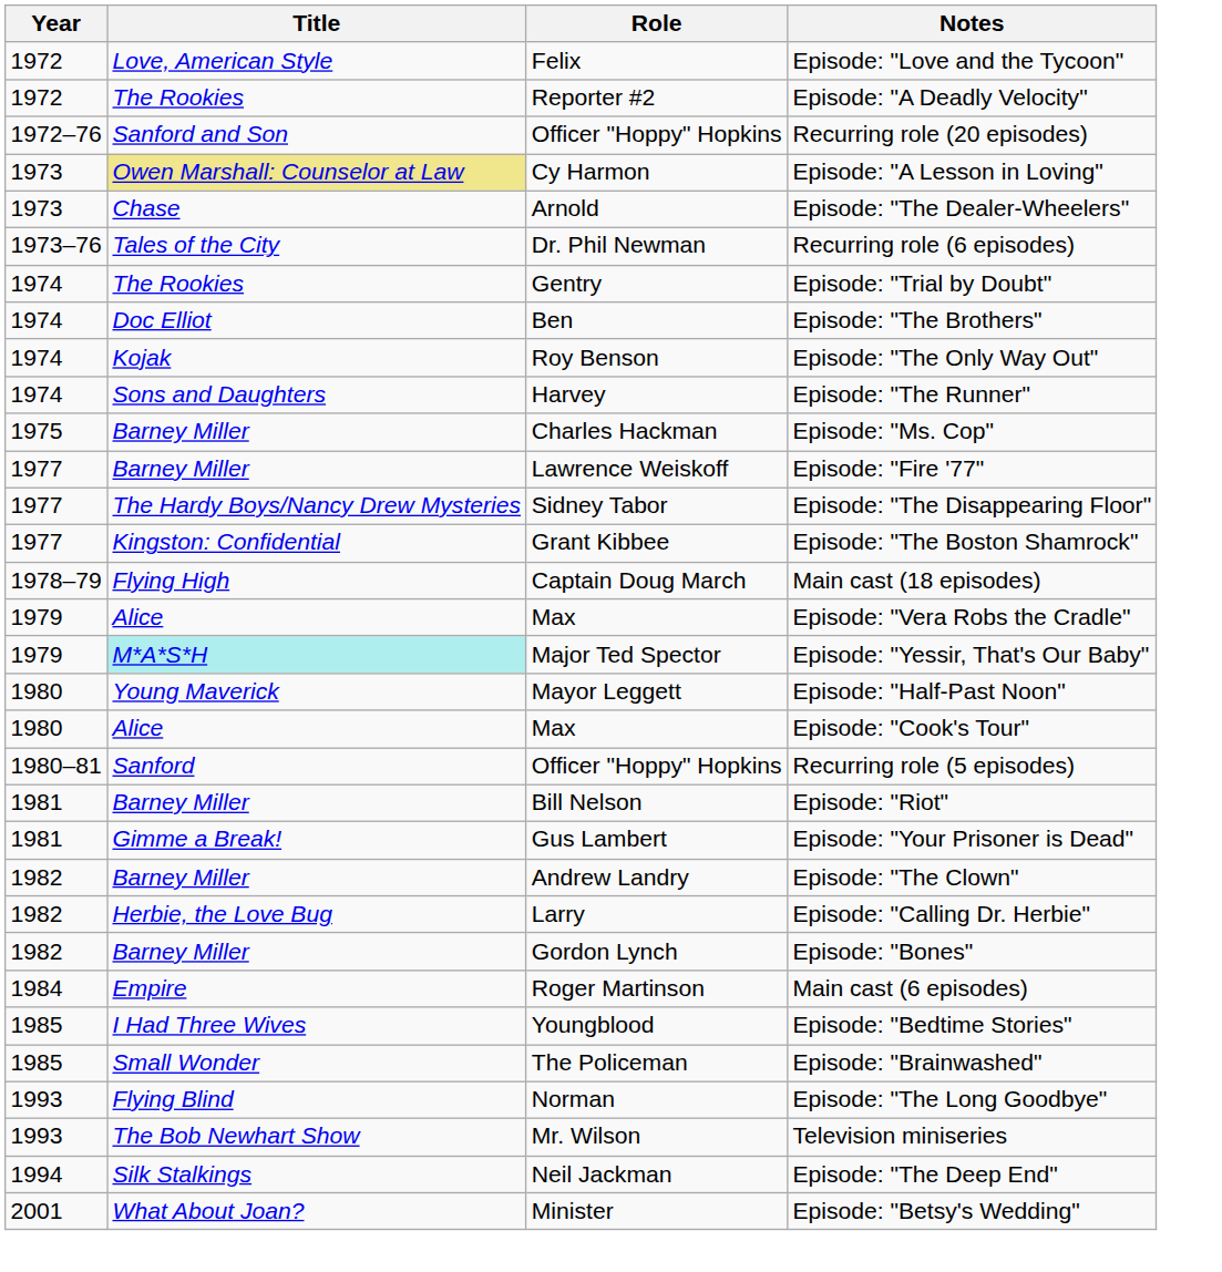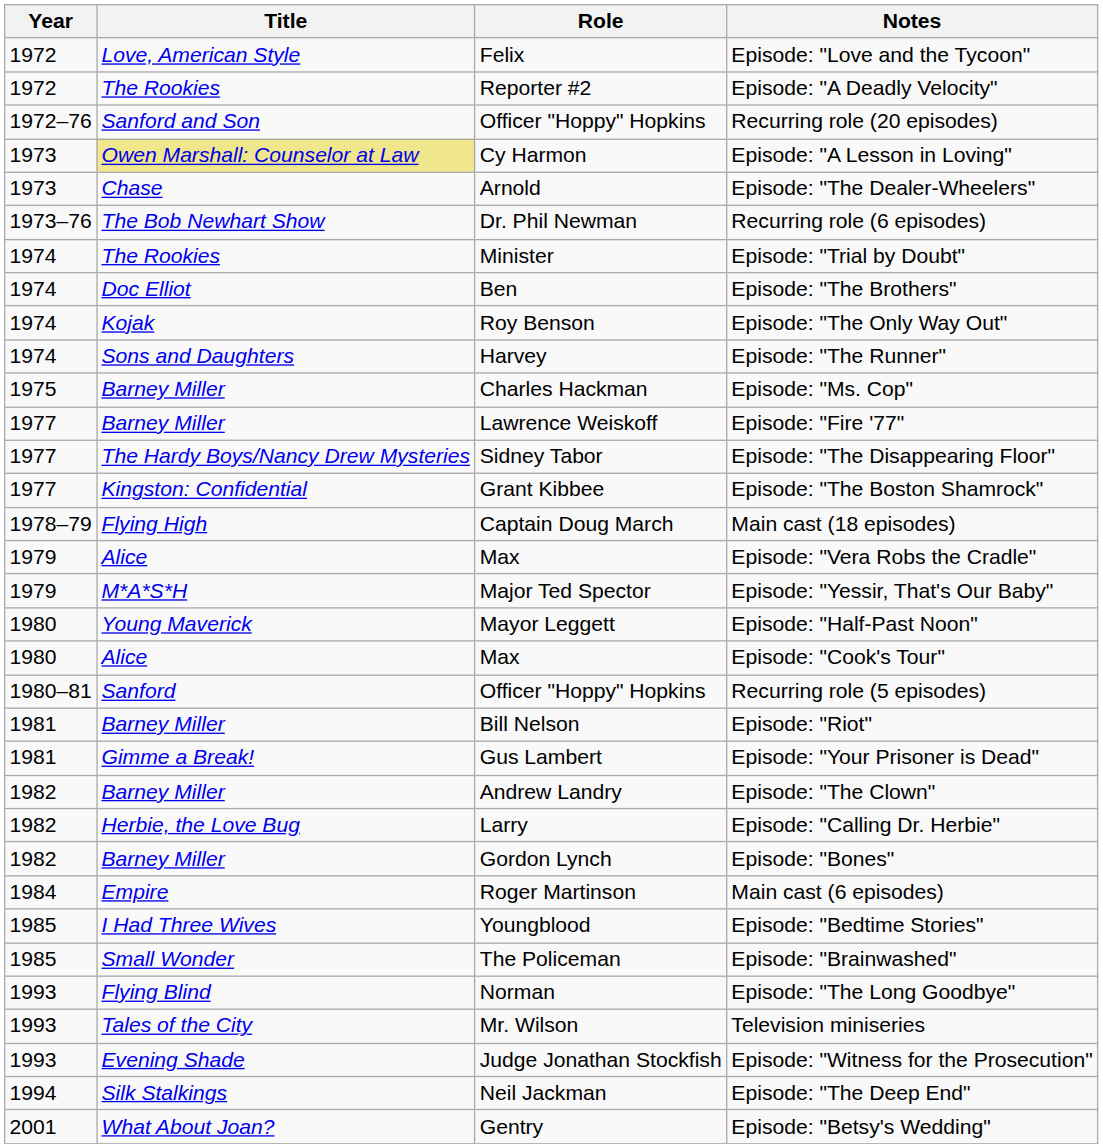 <table class="wikitable">
 <tr>
 <th>Year</th>
 <th>Title</th>
 <th>Role</th>
 <th>Notes</th>
 </tr>
 <tr>
 <td>1972</td>
 <td><em><a href='#'>Love, American Style</a></em></td>
 <td>Felix</td>
 <td>Episode: "Love and the Tycoon"</td>
 </tr>
 <tr>
 <td>1972</td>
 <td><em><a href='#'>The Rookies</a></em></td>
 <td>Reporter #2</td>
 <td>Episode: "A Deadly Velocity"</td>
 </tr>
 <tr>
 <td>1972–76</td>
 <td><em><a href='#'>Sanford and Son</a></em></td>
 <td>Officer "Hoppy" Hopkins</td>
 <td>Recurring role (20 episodes)</td>
 </tr>
 <tr>
 <td>1973</td>
 <td style="background: khaki;"><em><a href='#'>Owen Marshall: Counselor at Law</a></em></td>
 <td>Cy Harmon</td>
 <td>Episode: "A Lesson in Loving"</td>
 </tr>
 <tr>
 <td>1973</td>
 <td><em><a href='#'>Chase</a></em></td>
 <td>Arnold</td>
 <td>Episode: "The Dealer-Wheelers"</td>
 </tr>
 <tr>
 <td>1973–76</td>
-<td><em><a href='#'>Tales of the City</a></em></td>
+<td><em><a href='#'>The Bob Newhart Show</a></em></td>
 <td>Dr. Phil Newman</td>
 <td>Recurring role (6 episodes)</td>
 </tr>
 <tr>
 <td>1974</td>
 <td><em><a href='#'>The Rookies</a></em></td>
-<td>Gentry</td>
+<td>Minister</td>
 <td>Episode: "Trial by Doubt"</td>
 </tr>
 <tr>
 <td>1974</td>
 <td><em><a href='#'>Doc Elliot</a></em></td>
 <td>Ben</td>
 <td>Episode: "The Brothers"</td>
 </tr>
 <tr>
 <td>1974</td>
 <td><em><a href='#'>Kojak</a></em></td>
 <td>Roy Benson</td>
 <td>Episode: "The Only Way Out"</td>
 </tr>
 <tr>
 <td>1974</td>
 <td><em><a href='#'>Sons and Daughters</a></em></td>
 <td>Harvey</td>
 <td>Episode: "The Runner"</td>
 </tr>
 <tr>
 <td>1975</td>
 <td><em><a href='#'>Barney Miller</a></em></td>
 <td>Charles Hackman</td>
 <td>Episode: "Ms. Cop"</td>
 </tr>
 <tr>
 <td>1977</td>
 <td><em><a href='#'>Barney Miller</a></em></td>
 <td>Lawrence Weiskoff</td>
 <td>Episode: "Fire '77"</td>
 </tr>
 <tr>
 <td>1977</td>
 <td><em><a href='#'>The Hardy Boys/Nancy Drew Mysteries</a></em></td>
 <td>Sidney Tabor</td>
 <td>Episode: "The Disappearing Floor"</td>
 </tr>
 <tr>
 <td>1977</td>
 <td><em><a href='#'>Kingston: Confidential</a></em></td>
 <td>Grant Kibbee</td>
 <td>Episode: "The Boston Shamrock"</td>
 </tr>
 <tr>
 <td>1978–79</td>
 <td><em><a href='#'>Flying High</a></em></td>
 <td>Captain Doug March</td>
 <td>Main cast (18 episodes)</td>
 </tr>
 <tr>
 <td>1979</td>
 <td><em><a href='#'>Alice</a></em></td>
 <td>Max</td>
 <td>Episode: "Vera Robs the Cradle"</td>
 </tr>
 <tr>
 <td>1979</td>
-<td style="background: paleturquoise;"><em><a href='#'>M*A*S*H</a></em></td>
+<td><em><a href='#'>M*A*S*H</a></em></td>
 <td>Major Ted Spector</td>
 <td>Episode: "Yessir, That's Our Baby"</td>
 </tr>
 <tr>
 <td>1980</td>
 <td><em><a href='#'>Young Maverick</a></em></td>
 <td>Mayor Leggett</td>
 <td>Episode: "Half-Past Noon"</td>
 </tr>
 <tr>
 <td>1980</td>
 <td><em><a href='#'>Alice</a></em></td>
 <td>Max</td>
 <td>Episode: "Cook's Tour"</td>
 </tr>
 <tr>
 <td>1980–81</td>
 <td><em><a href='#'>Sanford</a></em></td>
 <td>Officer "Hoppy" Hopkins</td>
 <td>Recurring role (5 episodes)</td>
 </tr>
 <tr>
 <td>1981</td>
 <td><em><a href='#'>Barney Miller</a></em></td>
 <td>Bill Nelson</td>
 <td>Episode: "Riot"</td>
 </tr>
 <tr>
 <td>1981</td>
 <td><em><a href='#'>Gimme a Break!</a></em></td>
 <td>Gus Lambert</td>
 <td>Episode: "Your Prisoner is Dead"</td>
 </tr>
 <tr>
 <td>1982</td>
 <td><em><a href='#'>Barney Miller</a></em></td>
 <td>Andrew Landry</td>
 <td>Episode: "The Clown"</td>
 </tr>
 <tr>
 <td>1982</td>
 <td><em><a href='#'>Herbie, the Love Bug</a></em></td>
 <td>Larry</td>
 <td>Episode: "Calling Dr. Herbie"</td>
 </tr>
 <tr>
 <td>1982</td>
 <td><em><a href='#'>Barney Miller</a></em></td>
 <td>Gordon Lynch</td>
 <td>Episode: "Bones"</td>
 </tr>
 <tr>
 <td>1984</td>
 <td><em><a href='#'>Empire</a></em></td>
 <td>Roger Martinson</td>
 <td>Main cast (6 episodes)</td>
 </tr>
 <tr>
 <td>1985</td>
 <td><em><a href='#'>I Had Three Wives</a></em></td>
 <td>Youngblood</td>
 <td>Episode: "Bedtime Stories"</td>
 </tr>
 <tr>
 <td>1985</td>
 <td><em><a href='#'>Small Wonder</a></em></td>
 <td>The Policeman</td>
 <td>Episode: "Brainwashed"</td>
 </tr>
 <tr>
 <td>1993</td>
 <td><em><a href='#'>Flying Blind</a></em></td>
 <td>Norman</td>
 <td>Episode: "The Long Goodbye"</td>
 </tr>
 <tr>
 <td>1993</td>
-<td><em><a href='#'>The Bob Newhart Show</a></em></td>
+<td><em><a href='#'>Tales of the City</a></em></td>
 <td>Mr. Wilson</td>
 <td>Television miniseries</td>
+</tr>
+<tr>
+<td>1993</td>
+<td><em><a href='#'>Evening Shade</a></em></td>
+<td>Judge Jonathan Stockfish</td>
+<td>Episode: "Witness for the Prosecution"</td>
 </tr>
 <tr>
 <td>1994</td>
 <td><em><a href='#'>Silk Stalkings</a></em></td>
 <td>Neil Jackman</td>
 <td>Episode: "The Deep End"</td>
 </tr>
 <tr>
 <td>2001</td>
 <td><em><a href='#'>What About Joan?</a></em></td>
-<td>Minister</td>
+<td>Gentry</td>
 <td>Episode: "Betsy's Wedding"</td>
 </tr>
 </table>
